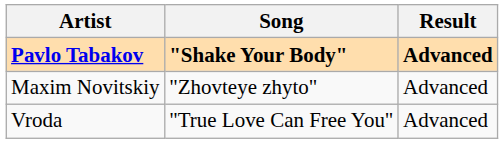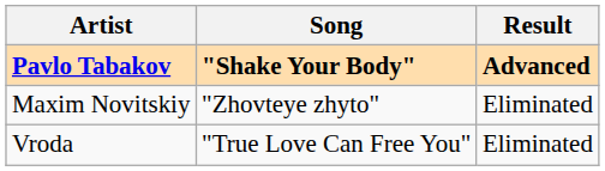 <table class="sortable wikitable" style="margin: 1em auto 1em auto; text-align:center;">
 <tr>
 <th>Artist</th>
 <th>Song</th>
 <th>Result</th>
 </tr>
 <tr style="font-weight:bold; background:navajowhite;">
 <td style="text-align:left;"><a href='#'>Pavlo Tabakov</a></td>
 <td style="text-align:left;">"Shake Your Body"</td>
 <td style="text-align:left;">Advanced</td>
 </tr>
 <tr>
 <td style="text-align:left;">Maxim Novitskiy</td>
 <td style="text-align:left;">"Zhovteye zhyto"</td>
-<td style="text-align:left;">Advanced</td>
+<td style="text-align:left;">Eliminated</td>
 </tr>
 <tr>
 <td style="text-align:left;">Vroda</td>
 <td style="text-align:left;">"True Love Can Free You"</td>
-<td style="text-align:left;">Advanced</td>
+<td style="text-align:left;">Eliminated</td>
 </tr>
 </table>
